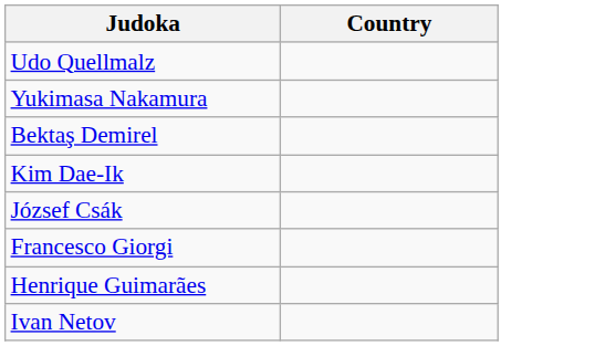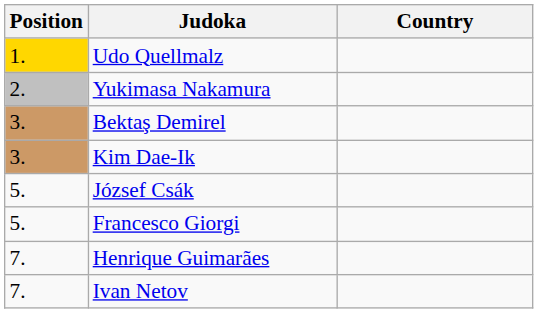 <table class=wikitable>
 <tr>
+<th>Position</th>
 <th width=180>Judoka</th>
 <th width=140>Country</th>
 </tr>
 <tr>
+<td bgcolor=gold>1.</td>
 <td><a href='#'>Udo Quellmalz</a></td>
 <td></td>
 </tr>
 <tr>
+<td bgcolor=silver>2.</td>
 <td><a href='#'>Yukimasa Nakamura</a></td>
 <td></td>
 </tr>
 <tr>
+<td bgcolor=CC9966>3.</td>
 <td><a href='#'>Bektaş Demirel</a></td>
 <td></td>
 </tr>
 <tr>
+<td bgcolor=CC9966>3.</td>
 <td><a href='#'>Kim Dae-Ik</a></td>
 <td></td>
 </tr>
 <tr>
+<td>5.</td>
 <td><a href='#'>József Csák</a></td>
 <td></td>
 </tr>
 <tr>
+<td>5.</td>
 <td><a href='#'>Francesco Giorgi</a></td>
 <td></td>
 </tr>
 <tr>
+<td>7.</td>
 <td><a href='#'>Henrique Guimarães</a></td>
 <td></td>
 </tr>
 <tr>
+<td>7.</td>
 <td><a href='#'>Ivan Netov</a></td>
 <td></td>
 </tr>
 </table>
